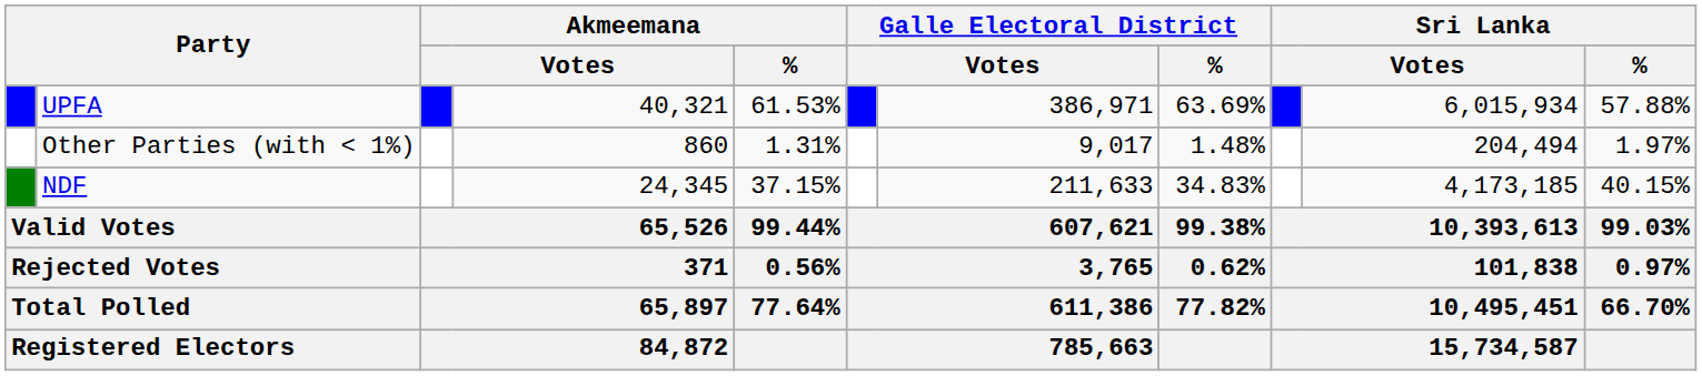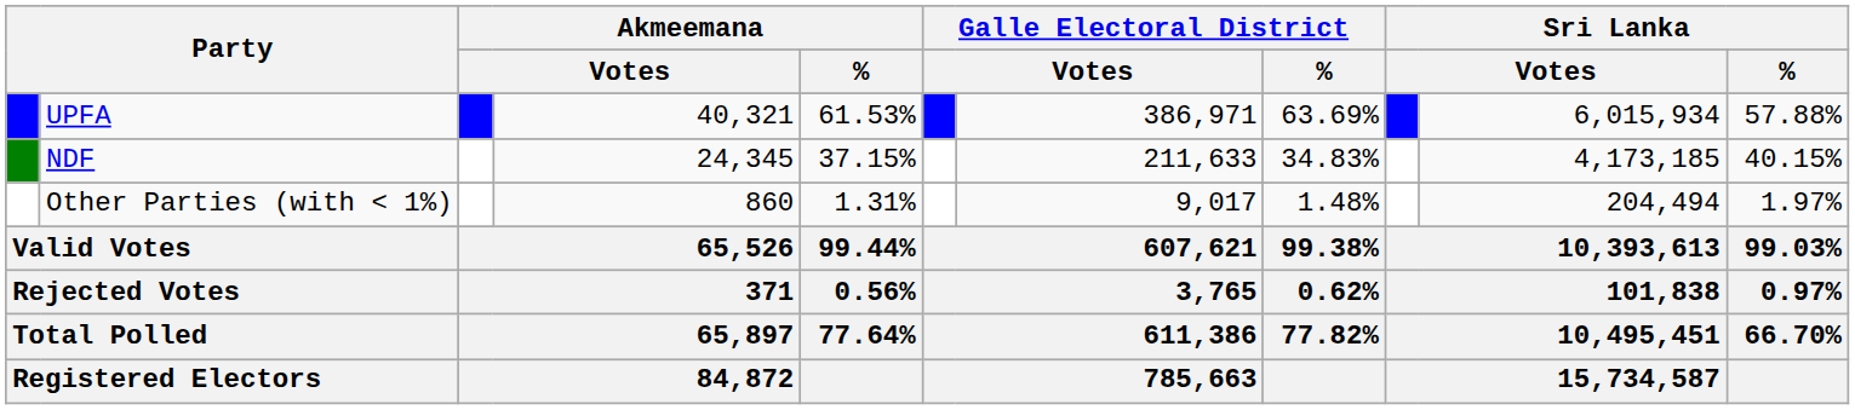 <table class="wikitable">
 <tr>
 <th colspan="2" width="144px"rowspan="2">Party</th>
 <th colspan="3" width="216px">Akmeemana</th>
 <th colspan="3" width="216px"><a href='#'>Galle Electoral District</a></th>
 <th colspan="3" width="216px">Sri Lanka</th>
 </tr>
 <tr>
 <th colspan="2" width="144px">Votes</th>
 <th>%</th>
 <th colspan="2" width="144px">Votes</th>
 <th>%</th>
 <th colspan="2" width="144px">Votes</th>
 <th>%</th>
 </tr>
 <tr>
 <td style="background-color:blue;" width="10px"></td>
 <td style="text-align:left;"><a href='#'>UPFA</a></td>
 <td style="background-color:blue;" width="10px"></td>
 <td style="text-align:right;">40,321</td>
 <td style="text-align:right;">61.53%</td>
 <td style="background-color:blue;" width="10px"></td>
 <td style="text-align:right;">386,971</td>
 <td style="text-align:right;">63.69%</td>
 <td style="background-color:blue;" width="10px"></td>
 <td style="text-align:right;">6,015,934</td>
 <td style="text-align:right;">57.88%</td>
 </tr>
 <tr>
+<td style="background-color:green;" width="10px"></td>
+<td style="text-align:left;"><a href='#'>NDF</a></td>
+<td style="background-color:white;" width="10px"></td>
+<td style="text-align:right;">24,345</td>
+<td style="text-align:right;">37.15%</td>
+<td style="background-color:white;" width="10px"></td>
+<td style="text-align:right;">211,633</td>
+<td style="text-align:right;">34.83%</td>
+<td style="background-color:white;" width="10px"></td>
+<td style="text-align:right;">4,173,185</td>
+<td style="text-align:right;">40.15%</td>
+</tr>
+<tr>
 <td style="background-color:white;" width="10px"></td>
 <td style="text-align:left;">Other Parties (with < 1%)</td>
 <td style="background-color:white;" width="10px"></td>
 <td style="text-align:right;">860</td>
 <td style="text-align:right;">1.31%</td>
 <td style="background-color:white;" width="10px"></td>
 <td style="text-align:right;">9,017</td>
 <td style="text-align:right;">1.48%</td>
 <td style="background-color:white;" width="10px"></td>
 <td style="text-align:right;">204,494</td>
 <td style="text-align:right;">1.97%</td>
-</tr>
-<tr>
-<td style="background-color:green;" width="10px"></td>
-<td style="text-align:left;"><a href='#'>NDF</a></td>
-<td style="background-color:white;" width="10px"></td>
-<td style="text-align:right;">24,345</td>
-<td style="text-align:right;">37.15%</td>
-<td style="background-color:white;" width="10px"></td>
-<td style="text-align:right;">211,633</td>
-<td style="text-align:right;">34.83%</td>
-<td style="background-color:white;" width="10px"></td>
-<td style="text-align:right;">4,173,185</td>
-<td style="text-align:right;">40.15%</td>
 </tr>
 <tr>
 <th colspan="2" width="144px"style="text-align:left;">Valid Votes</th>
 <th style="text-align:right;"colspan="2" width="144px">65,526</th>
 <th style="text-align:right;">99.44%</th>
 <th style="text-align:right;"colspan="2" width="144px">607,621</th>
 <th style="text-align:right;">99.38%</th>
 <th style="text-align:right;"colspan="2" width="144px">10,393,613</th>
 <th style="text-align:right;">99.03%</th>
 </tr>
 <tr>
 <th colspan="2" width="144px"style="text-align:left;">Rejected Votes</th>
 <th style="text-align:right;"colspan="2" width="144px">371</th>
 <th style="text-align:right;">0.56%</th>
 <th style="text-align:right;"colspan="2" width="144px">3,765</th>
 <th style="text-align:right;">0.62%</th>
 <th style="text-align:right;"colspan="2" width="144px">101,838</th>
 <th style="text-align:right;">0.97%</th>
 </tr>
 <tr>
 <th colspan="2" width="144px"style="text-align:left;">Total Polled</th>
 <th style="text-align:right;"colspan="2" width="144px">65,897</th>
 <th style="text-align:right;">77.64%</th>
 <th style="text-align:right;"colspan="2" width="144px">611,386</th>
 <th style="text-align:right;">77.82%</th>
 <th style="text-align:right;"colspan="2" width="144px">10,495,451</th>
 <th style="text-align:right;">66.70%</th>
 </tr>
 <tr>
 <th colspan="2" width="144px"style="text-align:left;">Registered Electors</th>
 <th style="text-align:right;"colspan="2" width="144px">84,872</th>
 <th></th>
 <th style="text-align:right;"colspan="2" width="144px">785,663</th>
 <th></th>
 <th style="text-align:right;"colspan="2" width="144px">15,734,587</th>
 <th></th>
 </tr>
 </table>
